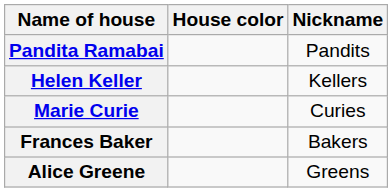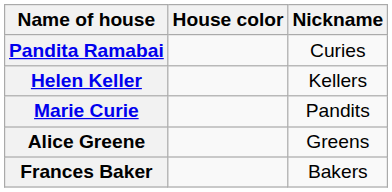 <table class="wikitable" style="text-align:center">
 <tr>
 <th>Name of house</th>
 <th>House color</th>
 <th>Nickname</th>
 </tr>
 <tr>
 <th><a href='#'>Pandita Ramabai</a></th>
 <td></td>
-<td>Pandits</td>
+<td>Curies</td>
 </tr>
 <tr>
 <th><a href='#'>Helen Keller</a></th>
 <td></td>
 <td>Kellers</td>
 </tr>
 <tr>
 <th><a href='#'>Marie Curie</a></th>
 <td></td>
-<td>Curies</td>
+<td>Pandits</td>
+</tr>
+<tr>
+<th>Alice Greene</th>
+<td></td>
+<td>Greens</td>
 </tr>
 <tr>
 <th>Frances Baker</th>
 <td></td>
 <td>Bakers</td>
 </tr>
-<tr>
-<th>Alice Greene</th>
-<td></td>
-<td>Greens</td>
-</tr>
 </table>
